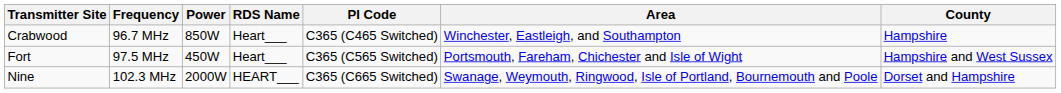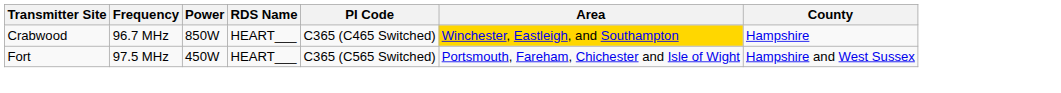 <table class="wikitable">
 <tr>
 <th>Transmitter Site</th>
 <th>Frequency</th>
 <th>Power</th>
 <th>RDS Name</th>
 <th>PI Code</th>
 <th>Area</th>
 <th>County</th>
 </tr>
 <tr>
 <td>Crabwood </td>
 <td>96.7 MHz</td>
 <td>850W</td>
-<td>Heart___</td>
+<td>HEART___</td>
 <td>C365 (C465 Switched)</td>
-<td><a href='#'>Winchester</a>, <a href='#'>Eastleigh</a>, and <a href='#'>Southampton</a></td>
+<td style="background: gold;"><a href='#'>Winchester</a>, <a href='#'>Eastleigh</a>, and <a href='#'>Southampton</a></td>
 <td><a href='#'>Hampshire</a></td>
 </tr>
 <tr>
 <td>Fort </td>
 <td>97.5 MHz</td>
 <td>450W</td>
-<td>Heart___</td>
+<td>HEART___</td>
 <td>C365 (C565 Switched)</td>
 <td><a href='#'>Portsmouth</a>, <a href='#'>Fareham</a>, <a href='#'>Chichester</a> and <a href='#'>Isle of Wight</a></td>
 <td><a href='#'>Hampshire</a> and <a href='#'>West Sussex</a></td>
 </tr>
-<tr>
-<td>Nine </td>
-<td>102.3 MHz</td>
-<td>2000W</td>
-<td>HEART___</td>
-<td>C365 (C665 Switched)</td>
-<td><a href='#'>Swanage</a>, <a href='#'>Weymouth</a>, <a href='#'>Ringwood</a>, <a href='#'>Isle of Portland</a>, <a href='#'>Bournemouth</a> and <a href='#'>Poole</a></td>
-<td><a href='#'>Dorset</a> and <a href='#'>Hampshire</a></td>
-</tr>
 </table>
